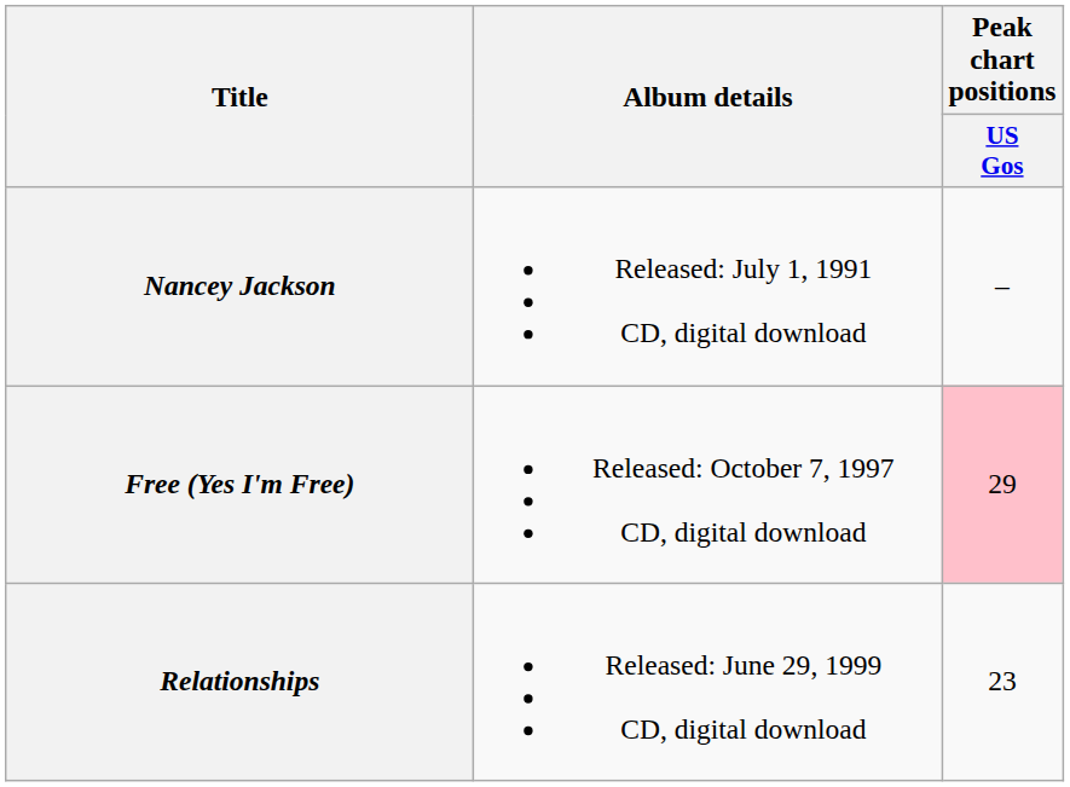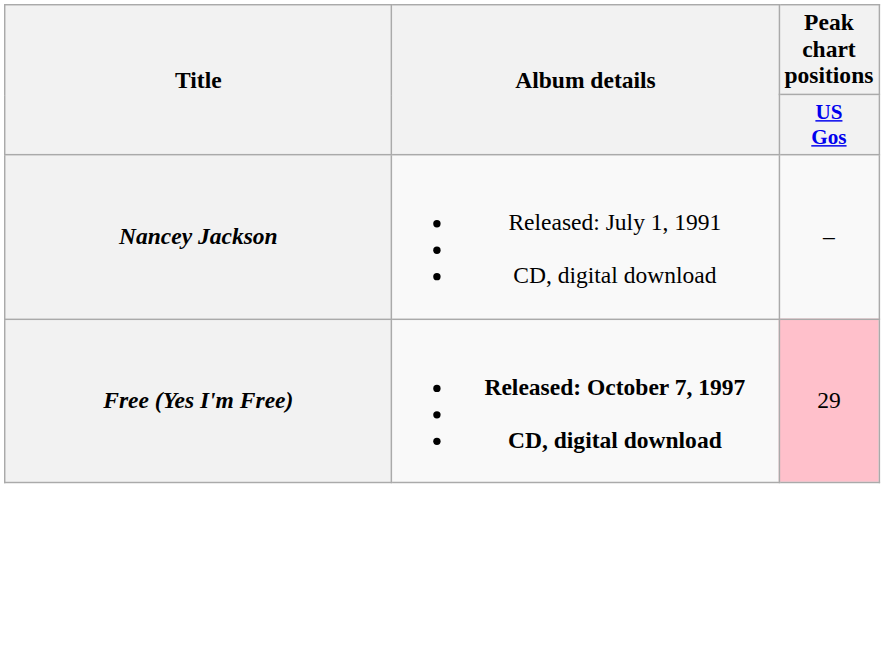 <table class="wikitable plainrowheaders" style="text-align:center;">
 <tr>
 <th scope="col" rowspan="2" style="width:16em;">Title</th>
 <th scope="col" rowspan="2" style="width:16em;">Album details</th>
 <th scope="col" colspan="1">Peak chart positions</th>
 </tr>
 <tr>
 <th style="width:3em; font-size:90%"><a href='#'>US<br>Gos</a></th>
 </tr>
 <tr>
 <th scope="row"><em>Nancey Jackson</em></th>
 <td><br><ul><li>Released: July 1, 1991</li><li></li><li>CD, digital download</li></ul></td>
 <td>–</td>
 </tr>
 <tr>
 <th scope="row"><em>Free (Yes I'm Free)</em></th>
-<td><br><ul><li>Released: October 7, 1997</li><li></li><li>CD, digital download</li></ul></td>
+<td><strong><br><ul><li>Released: October 7, 1997</li><li></li><li>CD, digital download</li></ul></strong></td>
 <td style="background: pink;">29</td>
 </tr>
-<tr>
-<th scope="row"><em>Relationships</em></th>
-<td><br><ul><li>Released: June 29, 1999</li><li></li><li>CD, digital download</li></ul></td>
-<td>23</td>
-</tr>
 </table>
